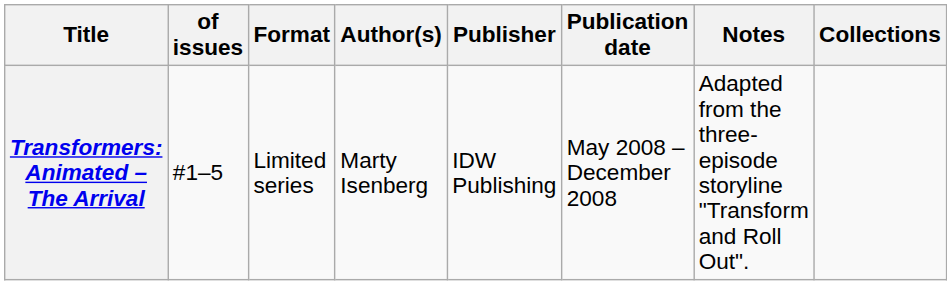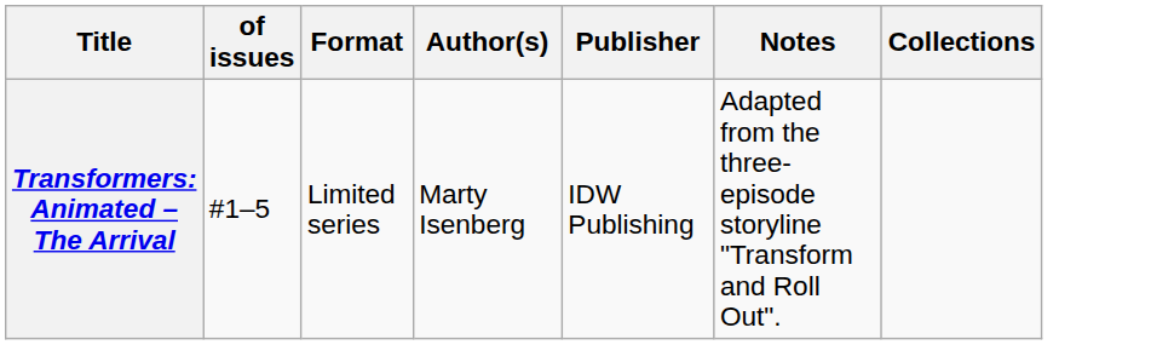 <table class="wikitable">
 <tr>
 <th>Title</th>
 <th style="width:40pt"> of issues</th>
 <th style="width:75pt">Format</th>
 <th style="width:125pt">Author(s)</th>
 <th style="width:125pt">Publisher</th>
-<th style="width:150pt">Publication date</th>
 <th style="width:175pt">Notes</th>
 <th>Collections</th>
 </tr>
 <tr>
 <th><em><a href='#'>Transformers: Animated – The Arrival</a></em></th>
 <td>#1–5</td>
 <td>Limited series</td>
 <td>Marty Isenberg</td>
 <td>IDW Publishing</td>
-<td>May 2008 – December 2008</td>
 <td>Adapted from the three-episode storyline "Transform and Roll Out".</td>
 <td></td>
 </tr>
 </table>
